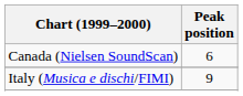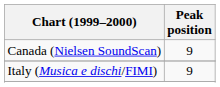 <table class="wikitable sortable">
 <tr>
 <th>Chart (1999–2000)</th>
 <th>Peak<br>position</th>
 </tr>
 <tr>
 <td>Canada (<a href='#'>Nielsen SoundScan</a>)</td>
-<td align="center">6</td>
+<td align="center">9</td>
 </tr>
 <tr>
 </tr>
 <tr>
 <td>Italy (<em><a href='#'>Musica e dischi</a></em>/<a href='#'>FIMI</a>)</td>
 <td align="center">9</td>
 </tr>
 <tr>
 </tr>
 <tr>
 </tr>
 </table>
